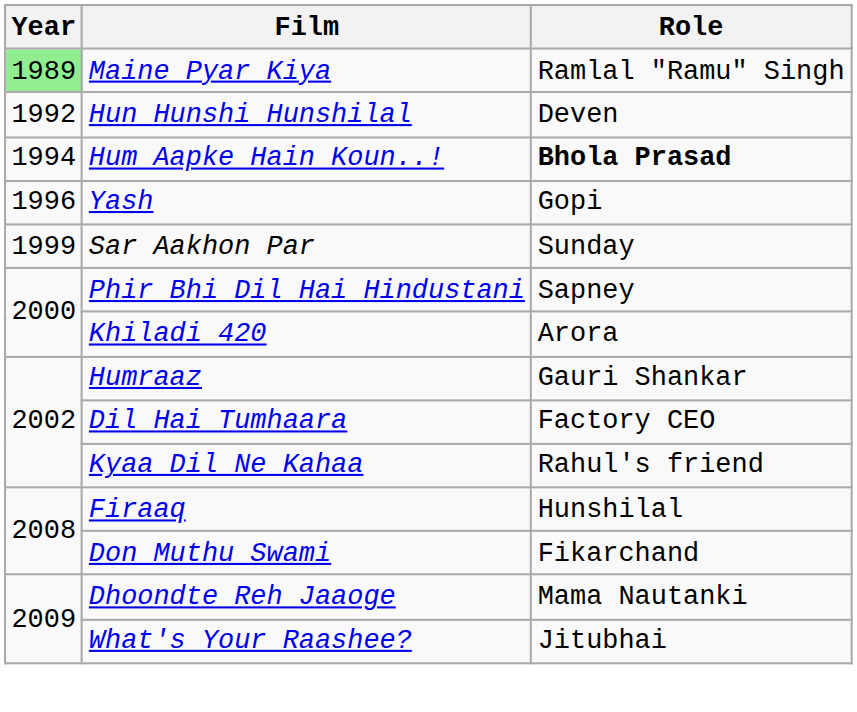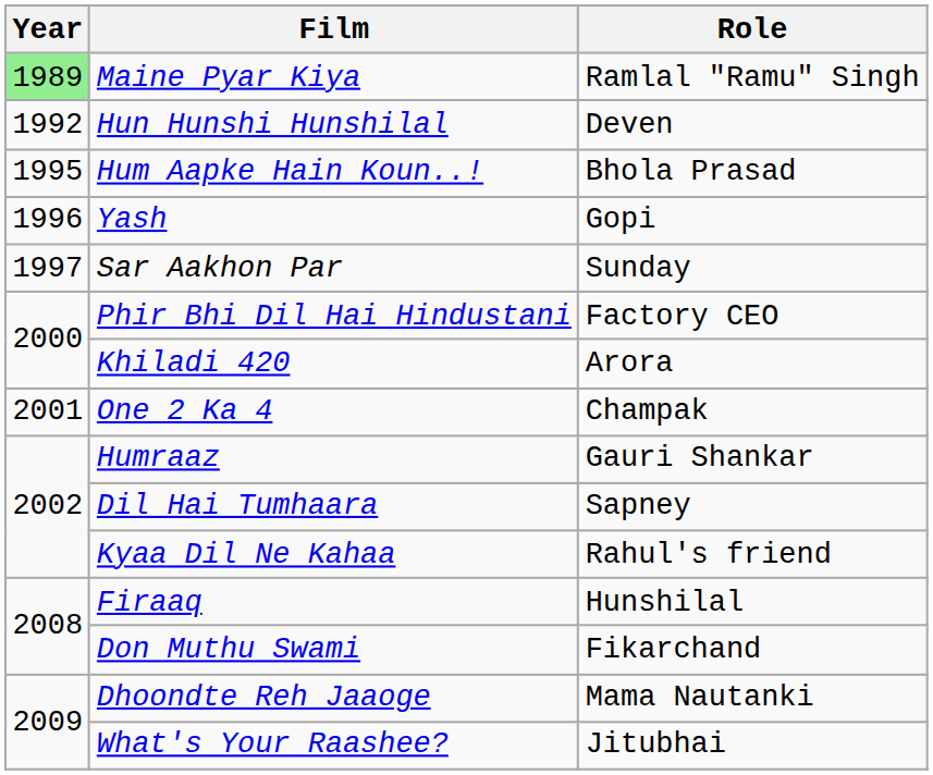 <table class="wikitable">
 <tr>
 <th>Year</th>
 <th>Film</th>
 <th>Role</th>
 </tr>
 <tr>
 <td style="background: lightgreen;">1989</td>
 <td><em><a href='#'>Maine Pyar Kiya</a></em></td>
 <td>Ramlal "Ramu" Singh</td>
 </tr>
 <tr>
 <td>1992</td>
 <td><em><a href='#'>Hun Hunshi Hunshilal</a></em></td>
 <td>Deven</td>
 </tr>
 <tr>
-<td>1994</td>
+<td>1995</td>
 <td><em><a href='#'>Hum Aapke Hain Koun..!</a></em></td>
-<td><strong>Bhola Prasad</strong></td>
+<td>Bhola Prasad</td>
 </tr>
 <tr>
 <td>1996</td>
 <td><em><a href='#'>Yash</a></em></td>
 <td>Gopi</td>
 </tr>
 <tr>
-<td>1999</td>
+<td>1997</td>
 <td><em>Sar Aakhon Par</em></td>
 <td>Sunday</td>
 </tr>
 <tr>
 <td rowspan="2">2000</td>
 <td><em><a href='#'>Phir Bhi Dil Hai Hindustani</a></em></td>
-<td>Sapney</td>
+<td>Factory CEO</td>
 </tr>
 <tr>
 <td><em><a href='#'>Khiladi 420</a></em></td>
 <td>Arora</td>
+</tr>
+<tr>
+<td>2001</td>
+<td><em><a href='#'>One 2 Ka 4</a></em></td>
+<td>Champak</td>
 </tr>
 <tr>
 <td rowspan="3">2002</td>
 <td><em><a href='#'>Humraaz</a></em></td>
 <td>Gauri Shankar</td>
 </tr>
 <tr>
 <td><em><a href='#'>Dil Hai Tumhaara</a></em></td>
-<td>Factory CEO</td>
+<td>Sapney</td>
 </tr>
 <tr>
 <td><em><a href='#'>Kyaa Dil Ne Kahaa</a></em></td>
 <td>Rahul's friend</td>
 </tr>
 <tr>
 <td rowspan="2">2008</td>
 <td><em><a href='#'>Firaaq</a></em></td>
 <td>Hunshilal</td>
 </tr>
 <tr>
 <td><em><a href='#'>Don Muthu Swami</a></em></td>
 <td>Fikarchand</td>
 </tr>
 <tr>
 <td rowspan="2">2009</td>
 <td><em><a href='#'>Dhoondte Reh Jaaoge</a></em></td>
 <td>Mama Nautanki</td>
 </tr>
 <tr>
 <td><em><a href='#'>What's Your Raashee?</a></em></td>
 <td>Jitubhai</td>
 </tr>
 </table>
